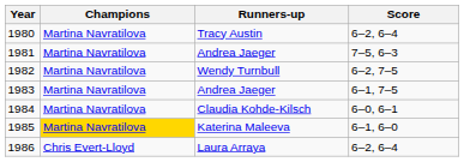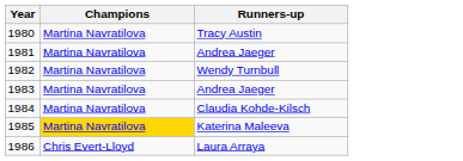 <table class="wikitable">
 <tr>
 <th style="width:40px">Year</th>
 <th style="width:200px">Champions</th>
 <th style="width:200px">Runners-up</th>
-<th style="width:140px" class="unsortable">Score</th>
 </tr>
 <tr>
 <td>1980</td>
 <td> <a href='#'>Martina Navratilova</a></td>
 <td> <a href='#'>Tracy Austin</a></td>
-<td>6–2, 6–4</td>
 </tr>
 <tr>
 <td>1981</td>
 <td> <a href='#'>Martina Navratilova</a></td>
 <td> <a href='#'>Andrea Jaeger</a></td>
-<td>7–5, 6–3</td>
 </tr>
 <tr>
 <td>1982</td>
 <td> <a href='#'>Martina Navratilova</a></td>
 <td> <a href='#'>Wendy Turnbull</a></td>
-<td>6–2, 7–5</td>
 </tr>
 <tr>
 <td>1983</td>
 <td> <a href='#'>Martina Navratilova</a></td>
 <td> <a href='#'>Andrea Jaeger</a></td>
-<td>6–1, 7–5</td>
 </tr>
 <tr>
 <td>1984</td>
 <td> <a href='#'>Martina Navratilova</a></td>
 <td> <a href='#'>Claudia Kohde-Kilsch</a></td>
-<td>6–0, 6–1</td>
 </tr>
 <tr>
 <td>1985</td>
 <td style="background: gold;"> <a href='#'>Martina Navratilova</a></td>
 <td> <a href='#'>Katerina Maleeva</a></td>
-<td>6–1, 6–0</td>
 </tr>
 <tr>
 <td>1986</td>
 <td> <a href='#'>Chris Evert-Lloyd</a></td>
 <td> <a href='#'>Laura Arraya</a></td>
-<td>6–2, 6–4</td>
 </tr>
 </table>
